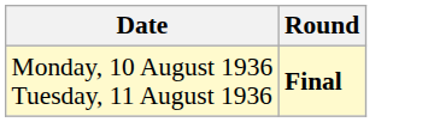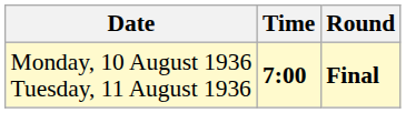 <table class="wikitable">
 <tr>
 <th>Date</th>
+<th>Time</th>
 <th>Round</th>
 </tr>
 <tr style=background:lemonchiffon>
 <td>Monday, 10 August 1936<br>Tuesday, 11 August 1936</td>
+<td><strong>7:00</strong></td>
 <td><strong>Final</strong></td>
 </tr>
 </table>
